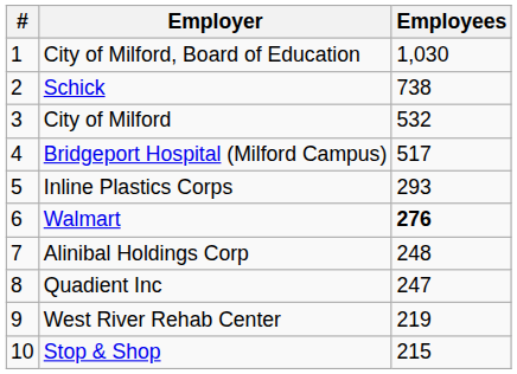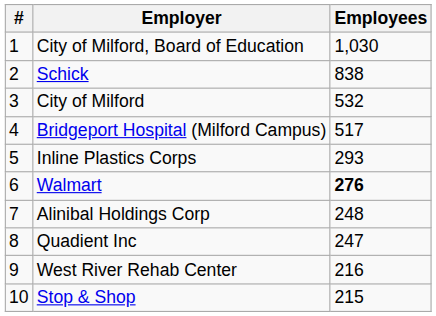 <table class="wikitable floatleft" style="margin-left: auto; margin-right: auto; border: none">
 <tr>
 <th>#</th>
 <th>Employer</th>
 <th>Employees</th>
 </tr>
 <tr>
 <td>1</td>
 <td>City of Milford, Board of Education</td>
 <td>1,030</td>
 </tr>
 <tr>
 <td>2</td>
 <td><a href='#'>Schick</a></td>
-<td>738</td>
+<td>838</td>
 </tr>
 <tr>
 <td>3</td>
 <td>City of Milford</td>
 <td>532</td>
 </tr>
 <tr>
 <td>4</td>
 <td><a href='#'>Bridgeport Hospital</a> (Milford Campus)</td>
 <td>517</td>
 </tr>
 <tr>
 <td>5</td>
 <td>Inline Plastics Corps</td>
 <td>293</td>
 </tr>
 <tr>
 <td>6</td>
 <td><a href='#'>Walmart</a></td>
 <td><strong>276</strong></td>
 </tr>
 <tr>
 <td>7</td>
 <td>Alinibal Holdings Corp</td>
 <td>248</td>
 </tr>
 <tr>
 <td>8</td>
 <td>Quadient Inc</td>
 <td>247</td>
 </tr>
 <tr>
 <td>9</td>
 <td>West River Rehab Center</td>
-<td>219</td>
+<td>216</td>
 </tr>
 <tr>
 <td>10</td>
 <td><a href='#'>Stop & Shop</a></td>
 <td>215</td>
 </tr>
 </table>
